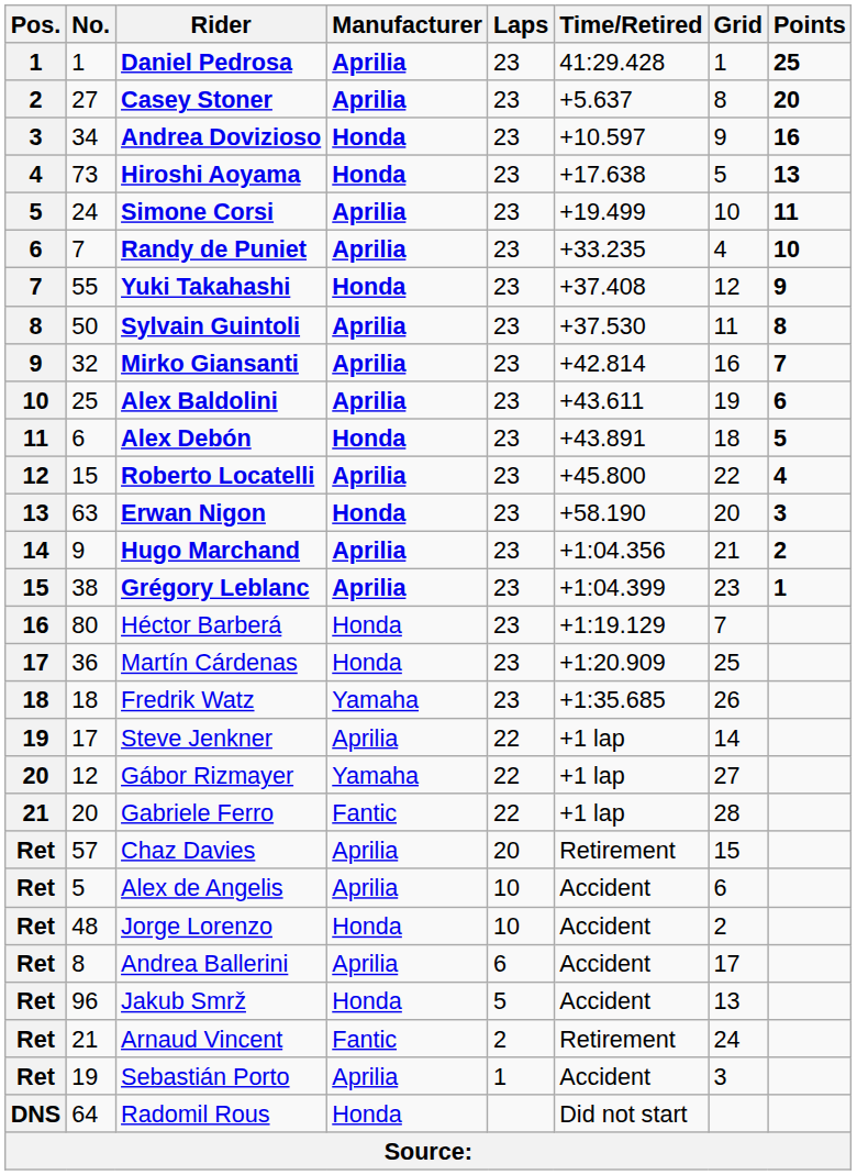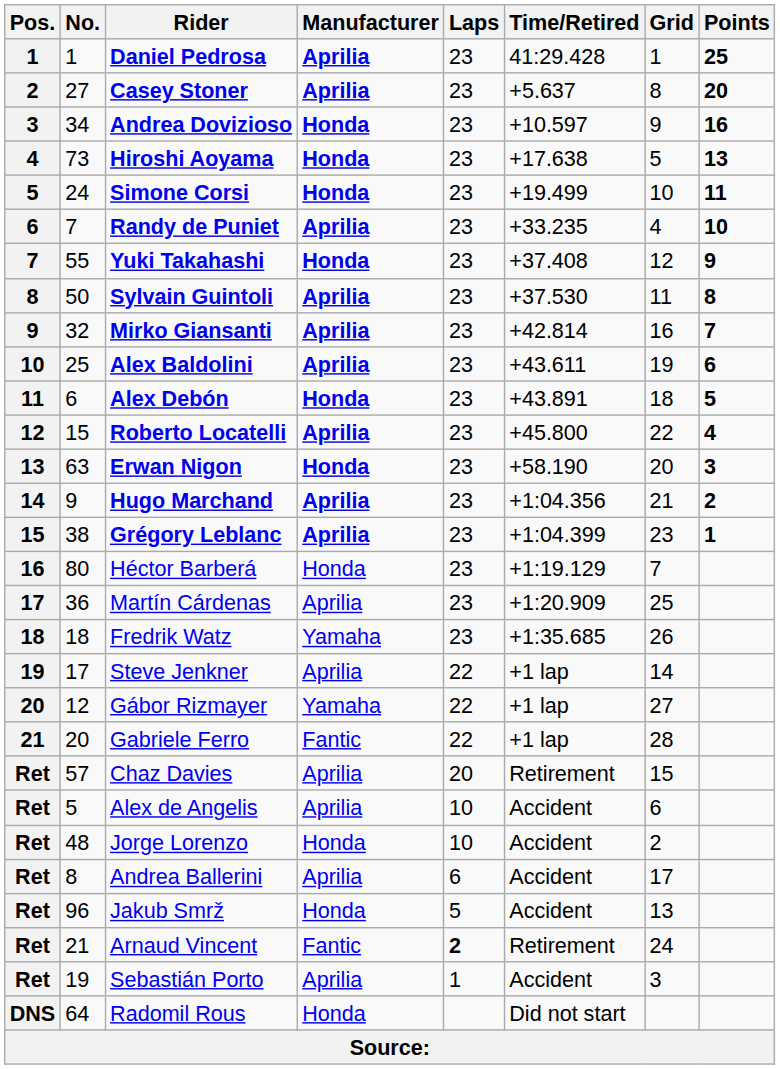 <table class="wikitable" style="font-size: 95%;">
 <tr>
 <th>Pos.</th>
 <th>No.</th>
 <th>Rider</th>
 <th>Manufacturer</th>
 <th>Laps</th>
 <th>Time/Retired</th>
 <th>Grid</th>
 <th>Points</th>
 </tr>
 <tr>
 <th>1</th>
 <td>1</td>
 <td> <strong><a href='#'>Daniel Pedrosa</a></strong></td>
 <td><strong><a href='#'>Aprilia</a></strong></td>
 <td>23</td>
 <td>41:29.428</td>
 <td>1</td>
 <td><strong>25</strong></td>
 </tr>
 <tr>
 <th>2</th>
 <td>27</td>
 <td> <strong><a href='#'>Casey Stoner</a></strong></td>
 <td><strong><a href='#'>Aprilia</a></strong></td>
 <td>23</td>
 <td>+5.637</td>
 <td>8</td>
 <td><strong>20</strong></td>
 </tr>
 <tr>
 <th>3</th>
 <td>34</td>
 <td> <strong><a href='#'>Andrea Dovizioso</a></strong></td>
 <td><strong><a href='#'>Honda</a></strong></td>
 <td>23</td>
 <td>+10.597</td>
 <td>9</td>
 <td><strong>16</strong></td>
 </tr>
 <tr>
 <th>4</th>
 <td>73</td>
 <td> <strong><a href='#'>Hiroshi Aoyama</a></strong></td>
 <td><strong><a href='#'>Honda</a></strong></td>
 <td>23</td>
 <td>+17.638</td>
 <td>5</td>
 <td><strong>13</strong></td>
 </tr>
 <tr>
 <th>5</th>
 <td>24</td>
 <td> <strong><a href='#'>Simone Corsi</a></strong></td>
-<td><strong><a href='#'>Aprilia</a></strong></td>
+<td><strong><a href='#'>Honda</a></strong></td>
 <td>23</td>
 <td>+19.499</td>
 <td>10</td>
 <td><strong>11</strong></td>
 </tr>
 <tr>
 <th>6</th>
 <td>7</td>
 <td> <strong><a href='#'>Randy de Puniet</a></strong></td>
 <td><strong><a href='#'>Aprilia</a></strong></td>
 <td>23</td>
 <td>+33.235</td>
 <td>4</td>
 <td><strong>10</strong></td>
 </tr>
 <tr>
 <th>7</th>
 <td>55</td>
 <td> <strong><a href='#'>Yuki Takahashi</a></strong></td>
 <td><strong><a href='#'>Honda</a></strong></td>
 <td>23</td>
 <td>+37.408</td>
 <td>12</td>
 <td><strong>9</strong></td>
 </tr>
 <tr>
 <th>8</th>
 <td>50</td>
 <td> <strong><a href='#'>Sylvain Guintoli</a></strong></td>
 <td><strong><a href='#'>Aprilia</a></strong></td>
 <td>23</td>
 <td>+37.530</td>
 <td>11</td>
 <td><strong>8</strong></td>
 </tr>
 <tr>
 <th>9</th>
 <td>32</td>
 <td> <strong><a href='#'>Mirko Giansanti</a></strong></td>
 <td><strong><a href='#'>Aprilia</a></strong></td>
 <td>23</td>
 <td>+42.814</td>
 <td>16</td>
 <td><strong>7</strong></td>
 </tr>
 <tr>
 <th>10</th>
 <td>25</td>
 <td> <strong><a href='#'>Alex Baldolini</a></strong></td>
 <td><strong><a href='#'>Aprilia</a></strong></td>
 <td>23</td>
 <td>+43.611</td>
 <td>19</td>
 <td><strong>6</strong></td>
 </tr>
 <tr>
 <th>11</th>
 <td>6</td>
 <td> <strong><a href='#'>Alex Debón</a></strong></td>
 <td><strong><a href='#'>Honda</a></strong></td>
 <td>23</td>
 <td>+43.891</td>
 <td>18</td>
 <td><strong>5</strong></td>
 </tr>
 <tr>
 <th>12</th>
 <td>15</td>
 <td> <strong><a href='#'>Roberto Locatelli</a></strong></td>
 <td><strong><a href='#'>Aprilia</a></strong></td>
 <td>23</td>
 <td>+45.800</td>
 <td>22</td>
 <td><strong>4</strong></td>
 </tr>
 <tr>
 <th>13</th>
 <td>63</td>
 <td> <strong><a href='#'>Erwan Nigon</a></strong></td>
 <td><strong><a href='#'>Honda</a></strong></td>
 <td>23</td>
 <td>+58.190</td>
 <td>20</td>
 <td><strong>3</strong></td>
 </tr>
 <tr>
 <th>14</th>
 <td>9</td>
 <td> <strong><a href='#'>Hugo Marchand</a></strong></td>
 <td><strong><a href='#'>Aprilia</a></strong></td>
 <td>23</td>
 <td>+1:04.356</td>
 <td>21</td>
 <td><strong>2</strong></td>
 </tr>
 <tr>
 <th>15</th>
 <td>38</td>
 <td> <strong><a href='#'>Grégory Leblanc</a></strong></td>
 <td><strong><a href='#'>Aprilia</a></strong></td>
 <td>23</td>
 <td>+1:04.399</td>
 <td>23</td>
 <td><strong>1</strong></td>
 </tr>
 <tr>
 <th>16</th>
 <td>80</td>
 <td> <a href='#'>Héctor Barberá</a></td>
 <td><a href='#'>Honda</a></td>
 <td>23</td>
 <td>+1:19.129</td>
 <td>7</td>
 <td></td>
 </tr>
 <tr>
 <th>17</th>
 <td>36</td>
 <td> <a href='#'>Martín Cárdenas</a></td>
-<td><a href='#'>Honda</a></td>
+<td><a href='#'>Aprilia</a></td>
 <td>23</td>
 <td>+1:20.909</td>
 <td>25</td>
 <td></td>
 </tr>
 <tr>
 <th>18</th>
 <td>18</td>
 <td> <a href='#'>Fredrik Watz</a></td>
 <td><a href='#'>Yamaha</a></td>
 <td>23</td>
 <td>+1:35.685</td>
 <td>26</td>
 <td></td>
 </tr>
 <tr>
 <th>19</th>
 <td>17</td>
 <td> <a href='#'>Steve Jenkner</a></td>
 <td><a href='#'>Aprilia</a></td>
 <td>22</td>
 <td>+1 lap</td>
 <td>14</td>
 <td></td>
 </tr>
 <tr>
 <th>20</th>
 <td>12</td>
 <td> <a href='#'>Gábor Rizmayer</a></td>
 <td><a href='#'>Yamaha</a></td>
 <td>22</td>
 <td>+1 lap</td>
 <td>27</td>
 <td></td>
 </tr>
 <tr>
 <th>21</th>
 <td>20</td>
 <td> <a href='#'>Gabriele Ferro</a></td>
 <td><a href='#'>Fantic</a></td>
 <td>22</td>
 <td>+1 lap</td>
 <td>28</td>
 <td></td>
 </tr>
 <tr>
 <th>Ret</th>
 <td>57</td>
 <td> <a href='#'>Chaz Davies</a></td>
 <td><a href='#'>Aprilia</a></td>
 <td>20</td>
 <td>Retirement</td>
 <td>15</td>
 <td></td>
 </tr>
 <tr>
 <th>Ret</th>
 <td>5</td>
 <td> <a href='#'>Alex de Angelis</a></td>
 <td><a href='#'>Aprilia</a></td>
 <td>10</td>
 <td>Accident</td>
 <td>6</td>
 <td></td>
 </tr>
 <tr>
 <th>Ret</th>
 <td>48</td>
 <td> <a href='#'>Jorge Lorenzo</a></td>
 <td><a href='#'>Honda</a></td>
 <td>10</td>
 <td>Accident</td>
 <td>2</td>
 <td></td>
 </tr>
 <tr>
 <th>Ret</th>
 <td>8</td>
 <td> <a href='#'>Andrea Ballerini</a></td>
 <td><a href='#'>Aprilia</a></td>
 <td>6</td>
 <td>Accident</td>
 <td>17</td>
 <td></td>
 </tr>
 <tr>
 <th>Ret</th>
 <td>96</td>
 <td> <a href='#'>Jakub Smrž</a></td>
 <td><a href='#'>Honda</a></td>
 <td>5</td>
 <td>Accident</td>
 <td>13</td>
 <td></td>
 </tr>
 <tr>
 <th>Ret</th>
 <td>21</td>
 <td> <a href='#'>Arnaud Vincent</a></td>
 <td><a href='#'>Fantic</a></td>
-<td>2</td>
+<td><strong>2</strong></td>
 <td>Retirement</td>
 <td>24</td>
 <td></td>
 </tr>
 <tr>
 <th>Ret</th>
 <td>19</td>
 <td> <a href='#'>Sebastián Porto</a></td>
 <td><a href='#'>Aprilia</a></td>
 <td>1</td>
 <td>Accident</td>
 <td>3</td>
 <td></td>
 </tr>
 <tr>
 <th>DNS</th>
 <td>64</td>
 <td> <a href='#'>Radomil Rous</a></td>
 <td><a href='#'>Honda</a></td>
 <td></td>
 <td>Did not start</td>
 <td></td>
 <td></td>
 </tr>
 <tr>
 <th colspan=8>Source: </th>
 </tr>
 </table>
